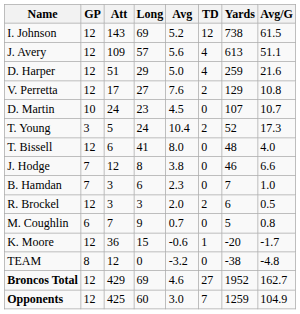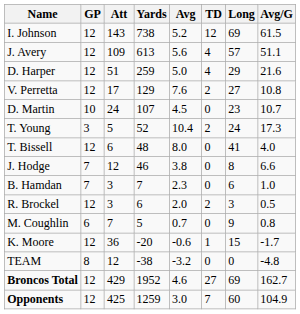 <table class="wikitable" style="white-space:nowrap;">
 <tr>
 <th>Name</th>
 <th>GP</th>
 <th>Att</th>
-<th>Long</th>
+<th>Yards</th>
 <th>Avg</th>
 <th>TD</th>
-<th>Yards</th>
+<th>Long</th>
 <th>Avg/G</th>
 </tr>
 <tr>
 <td>I. Johnson</td>
 <td>12  </td>
 <td>143  </td>
-<td>69  </td>
+<td>738  </td>
 <td>5.2  </td>
 <td>12  </td>
-<td>738  </td>
+<td>69  </td>
 <td>61.5</td>
 </tr>
 <tr>
 <td>J. Avery</td>
 <td>12  </td>
 <td>109  </td>
-<td>57  </td>
+<td>613  </td>
 <td>5.6  </td>
 <td>4  </td>
-<td>613  </td>
+<td>57  </td>
 <td>51.1</td>
 </tr>
 <tr>
 <td>D. Harper</td>
 <td>12  </td>
 <td>51  </td>
-<td>29  </td>
+<td>259  </td>
 <td>5.0  </td>
 <td>4  </td>
-<td>259  </td>
+<td>29  </td>
 <td>21.6</td>
 </tr>
 <tr>
 <td>V. Perretta</td>
 <td>12  </td>
 <td>17  </td>
-<td>27  </td>
+<td>129  </td>
 <td>7.6  </td>
 <td>2  </td>
-<td>129  </td>
+<td>27  </td>
 <td>10.8</td>
 </tr>
 <tr>
 <td>D. Martin</td>
 <td>10  </td>
 <td>24  </td>
-<td>23  </td>
+<td>107  </td>
 <td>4.5  </td>
 <td>0  </td>
-<td>107  </td>
+<td>23  </td>
 <td>10.7</td>
 </tr>
 <tr>
 <td>T. Young</td>
 <td>3  </td>
 <td>5  </td>
-<td>24  </td>
+<td>52  </td>
 <td>10.4  </td>
 <td>2  </td>
-<td>52  </td>
+<td>24  </td>
 <td>17.3</td>
 </tr>
 <tr>
 <td>T. Bissell</td>
 <td>12  </td>
 <td>6  </td>
-<td>41  </td>
+<td>48  </td>
 <td>8.0  </td>
 <td>0  </td>
-<td>48  </td>
+<td>41  </td>
 <td>4.0</td>
 </tr>
 <tr>
 <td>J. Hodge</td>
 <td>7  </td>
 <td>12  </td>
-<td>8  </td>
+<td>46  </td>
 <td>3.8  </td>
 <td>0  </td>
-<td>46  </td>
+<td>8  </td>
 <td>6.6</td>
 </tr>
 <tr>
 <td>B. Hamdan</td>
 <td>7  </td>
 <td>3  </td>
-<td>6  </td>
+<td>7  </td>
 <td>2.3  </td>
 <td>0  </td>
-<td>7  </td>
+<td>6  </td>
 <td>1.0</td>
 </tr>
 <tr>
 <td>R. Brockel</td>
 <td>12  </td>
 <td>3  </td>
-<td>3  </td>
+<td>6  </td>
 <td>2.0  </td>
 <td>2  </td>
-<td>6  </td>
+<td>3  </td>
 <td>0.5</td>
 </tr>
 <tr>
 <td>M. Coughlin</td>
 <td>6  </td>
 <td>7  </td>
-<td>9  </td>
+<td>5  </td>
 <td>0.7  </td>
 <td>0  </td>
-<td>5  </td>
+<td>9  </td>
 <td>0.8</td>
 </tr>
 <tr>
 <td>K. Moore</td>
 <td>12  </td>
 <td>36  </td>
-<td>15  </td>
+<td>-20  </td>
 <td>-0.6  </td>
 <td>1  </td>
-<td>-20  </td>
+<td>15  </td>
 <td>-1.7</td>
 </tr>
 <tr>
 <td>TEAM</td>
 <td>8  </td>
 <td>12  </td>
-<td>0  </td>
+<td>-38  </td>
 <td>-3.2  </td>
 <td>0  </td>
-<td>-38  </td>
+<td>0  </td>
 <td>-4.8</td>
 </tr>
 <tr>
 <td><strong>Broncos Total</strong></td>
 <td>12  </td>
 <td>429  </td>
-<td>69  </td>
+<td>1952  </td>
 <td>4.6  </td>
 <td>27  </td>
-<td>1952  </td>
+<td>69  </td>
 <td>162.7</td>
 </tr>
 <tr>
 <td><strong>Opponents</strong></td>
 <td>12  </td>
 <td>425  </td>
-<td>60  </td>
+<td>1259  </td>
 <td>3.0  </td>
 <td>7  </td>
-<td>1259  </td>
+<td>60  </td>
 <td>104.9</td>
 </tr>
 </table>
